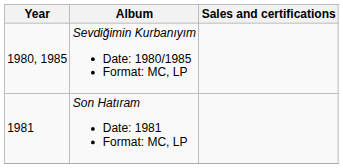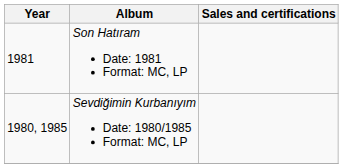 <table class="wikitable">
 <tr>
 <th>Year</th>
 <th>Album</th>
 <th>Sales and certifications</th>
 </tr>
 <tr>
+<td>1981</td>
+<td><em>Son Hatıram</em><br><ul><li>Date: 1981</li><li>Format: MC, LP</li></ul></td>
+<td></td>
+</tr>
+<tr>
 <td>1980, 1985</td>
 <td><em>Sevdiğimin Kurbanıyım</em><br><ul><li>Date: 1980/1985</li><li>Format: MC, LP</li></ul></td>
 <td></td>
 </tr>
 <tr>
-<td>1981</td>
-<td><em>Son Hatıram</em><br><ul><li>Date: 1981</li><li>Format: MC, LP</li></ul></td>
-<td></td>
-</tr>
-<tr>
 </tr>
 </table>
